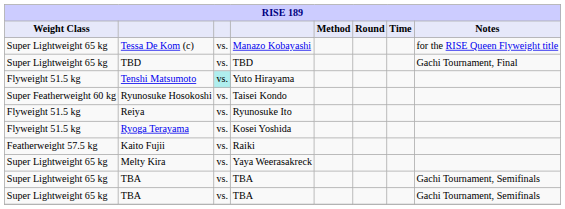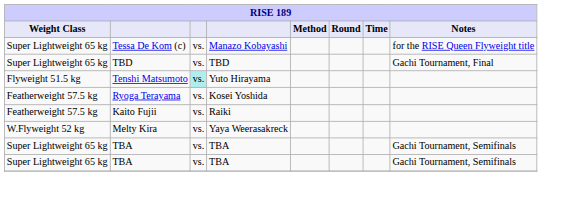 <table class="wikitable" style="font-size: 80%;">
 <tr>
 <th colspan="8" style="background-color: #ccf; color: #000080; text-align: center;"><strong>RISE 189</strong></th>
 </tr>
 <tr>
 <th colspan="1" style="background-color: #E6E8FA; color: #000000; text-align: center;">Weight Class</th>
 <th colspan="1" style="background-color: #E6E8FA; color: #000000; text-align: center;"></th>
 <th colspan="1" style="background-color: #E6E8FA; color: #000000; text-align: center;"></th>
 <th colspan="1" style="background-color: #E6E8FA; color: #000000; text-align: center;"></th>
 <th colspan="1" style="background-color: #E6E8FA; color: #000000; text-align: center;">Method</th>
 <th colspan="1" style="background-color: #E6E8FA; color: #000000; text-align: center;">Round</th>
 <th colspan="1" style="background-color: #E6E8FA; color: #000000; text-align: center;">Time</th>
 <th colspan="1" style="background-color: #E6E8FA; color: #000000; text-align: center;">Notes</th>
 </tr>
 <tr>
 <td>Super Lightweight 65 kg</td>
 <td> <a href='#'>Tessa De Kom</a> (c)</td>
 <td align="center">vs.</td>
 <td> <a href='#'>Manazo Kobayashi</a></td>
 <td></td>
 <td align="center"></td>
 <td align="center"></td>
 <td>for the <a href='#'>RISE Queen Flyweight title</a></td>
 </tr>
 <tr>
 <td>Super Lightweight 65 kg</td>
 <td> TBD</td>
 <td align="center">vs.</td>
 <td> TBD</td>
 <td></td>
 <td align="center"></td>
 <td align="center"></td>
 <td>Gachi Tournament, Final</td>
 </tr>
 <tr>
 <td>Flyweight 51.5 kg</td>
 <td> <a href='#'>Tenshi Matsumoto</a></td>
 <td align="center" style="background: paleturquoise;">vs.</td>
 <td> Yuto Hirayama</td>
 <td></td>
 <td align="center"></td>
 <td align="center"></td>
 <td></td>
 </tr>
 <tr>
-<td>Super Featherweight 60 kg</td>
-<td> Ryunosuke Hosokoshi</td>
-<td align="center">vs.</td>
-<td> Taisei Kondo</td>
-<td></td>
-<td align="center"></td>
-<td align="center"></td>
-<td></td>
-</tr>
-<tr>
-<td>Flyweight 51.5 kg</td>
-<td> Reiya</td>
-<td align="center">vs.</td>
-<td> Ryunosuke Ito</td>
-<td></td>
-<td align="center"></td>
-<td align="center"></td>
-<td></td>
-</tr>
-<tr>
-<td>Flyweight 51.5 kg</td>
+<td>Featherweight 57.5 kg</td>
 <td> <a href='#'>Ryoga Terayama</a></td>
 <td align="center">vs.</td>
 <td> Kosei Yoshida</td>
 <td></td>
 <td align="center"></td>
 <td align="center"></td>
 <td></td>
 </tr>
 <tr>
 <td>Featherweight 57.5 kg</td>
 <td> Kaito Fujii</td>
 <td align="center">vs.</td>
 <td> Raiki</td>
 <td></td>
 <td align="center"></td>
 <td align="center"></td>
 <td></td>
 </tr>
 <tr>
-<td>Super Lightweight 65 kg</td>
+<td>W.Flyweight 52 kg</td>
 <td> Melty Kira</td>
 <td align="center">vs.</td>
 <td> Yaya Weerasakreck</td>
 <td></td>
 <td align="center"></td>
 <td align="center"></td>
 <td></td>
 </tr>
 <tr>
 <td>Super Lightweight 65 kg</td>
 <td> TBA</td>
 <td align="center">vs.</td>
 <td> TBA</td>
 <td></td>
 <td align="center"></td>
 <td align="center"></td>
 <td>Gachi Tournament, Semifinals</td>
 </tr>
 <tr>
 <td>Super Lightweight 65 kg</td>
 <td> TBA</td>
 <td align="center">vs.</td>
 <td> TBA</td>
 <td></td>
 <td align="center"></td>
 <td align="center"></td>
 <td>Gachi Tournament, Semifinals</td>
 </tr>
 <tr>
 </tr>
 </table>
